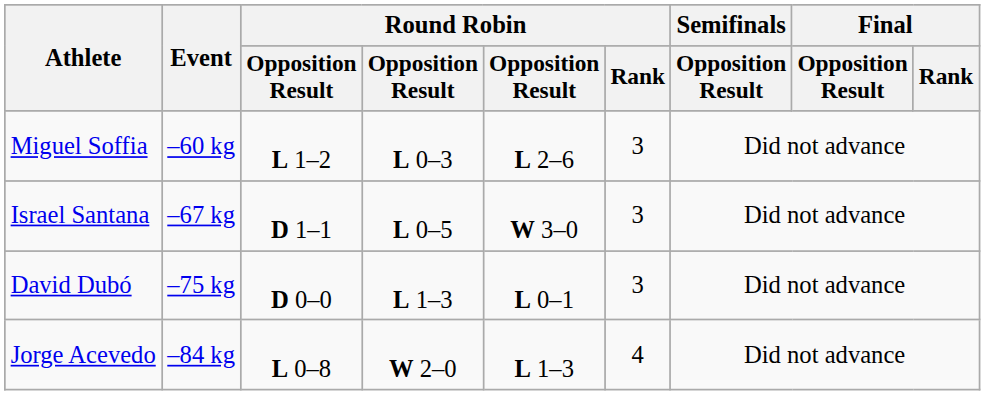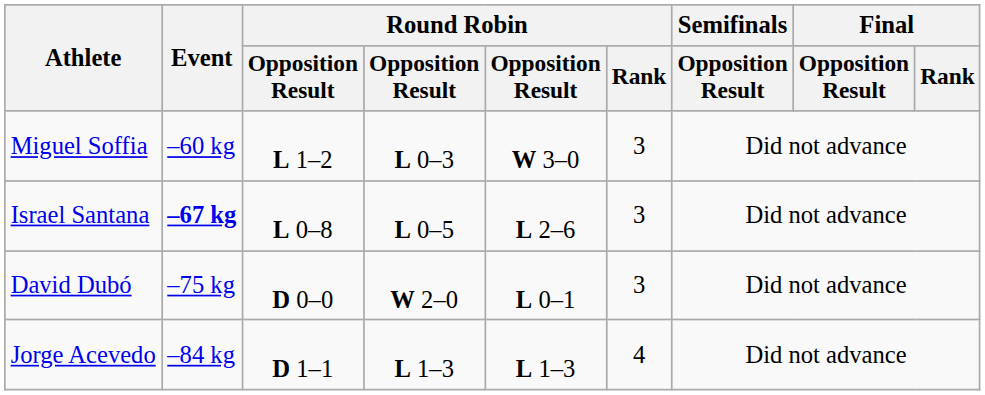 <table class="wikitable" border="1" style="font-size:90%">
 <tr>
 <th rowspan=2>Athlete</th>
 <th rowspan=2>Event</th>
 <th colspan=4>Round Robin</th>
 <th>Semifinals</th>
 <th colspan=2>Final</th>
 </tr>
 <tr style="font-size:95%">
 <th>Opposition<br>Result</th>
 <th>Opposition<br>Result</th>
 <th>Opposition<br>Result</th>
 <th>Rank</th>
 <th>Opposition<br>Result</th>
 <th>Opposition<br>Result</th>
 <th>Rank</th>
 </tr>
 <tr align=center>
 <td align=left><a href='#'>Miguel Soffia</a></td>
 <td align=left><a href='#'>–60 kg</a></td>
 <td><br><strong>L</strong> 1–2</td>
 <td><br><strong>L</strong> 0–3</td>
-<td><br><strong>L</strong> 2–6</td>
+<td><br><strong>W</strong> 3–0</td>
 <td>3</td>
 <td colspan=3>Did not advance</td>
 </tr>
 <tr align=center>
 <td align=left><a href='#'>Israel Santana</a></td>
-<td align=left><a href='#'>–67 kg</a></td>
-<td><br><strong>D</strong> 1–1</td>
+<td align=left><strong><a href='#'>–67 kg</a></strong></td>
+<td><br><strong>L</strong> 0–8</td>
 <td><br><strong>L</strong> 0–5</td>
-<td><br><strong>W</strong> 3–0</td>
+<td><br><strong>L</strong> 2–6</td>
 <td>3</td>
 <td colspan=3>Did not advance</td>
 </tr>
 <tr align=center>
 <td align=left><a href='#'>David Dubó</a></td>
 <td align=left><a href='#'>–75 kg</a></td>
 <td><br><strong>D</strong> 0–0</td>
-<td><br><strong>L</strong> 1–3</td>
+<td><br><strong>W</strong> 2–0</td>
 <td><br><strong>L</strong> 0–1</td>
 <td>3</td>
 <td colspan=3>Did not advance</td>
 </tr>
 <tr align=center>
 <td align=left><a href='#'>Jorge Acevedo</a></td>
 <td align=left><a href='#'>–84 kg</a></td>
-<td><br><strong>L</strong> 0–8</td>
-<td><br><strong>W</strong> 2–0</td>
+<td><br><strong>D</strong> 1–1</td>
+<td><br><strong>L</strong> 1–3</td>
 <td><br><strong>L</strong> 1–3</td>
 <td>4</td>
 <td colspan=3>Did not advance</td>
 </tr>
 </table>
